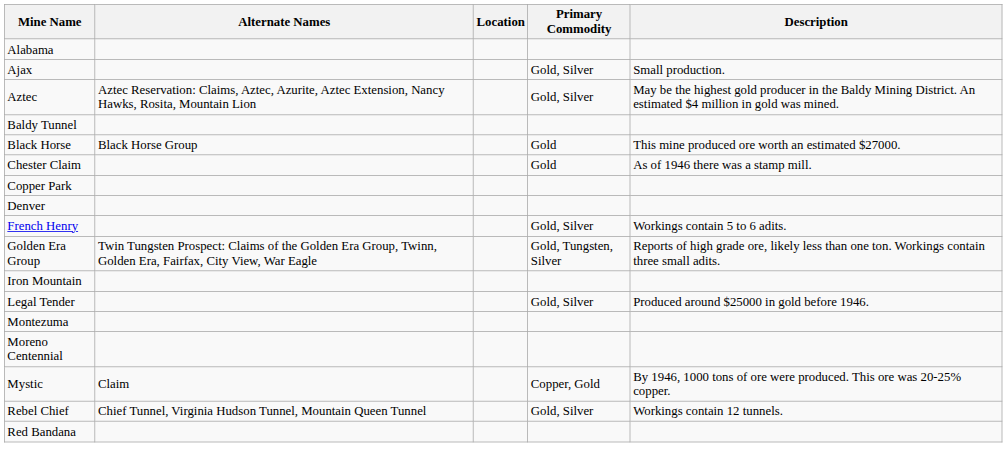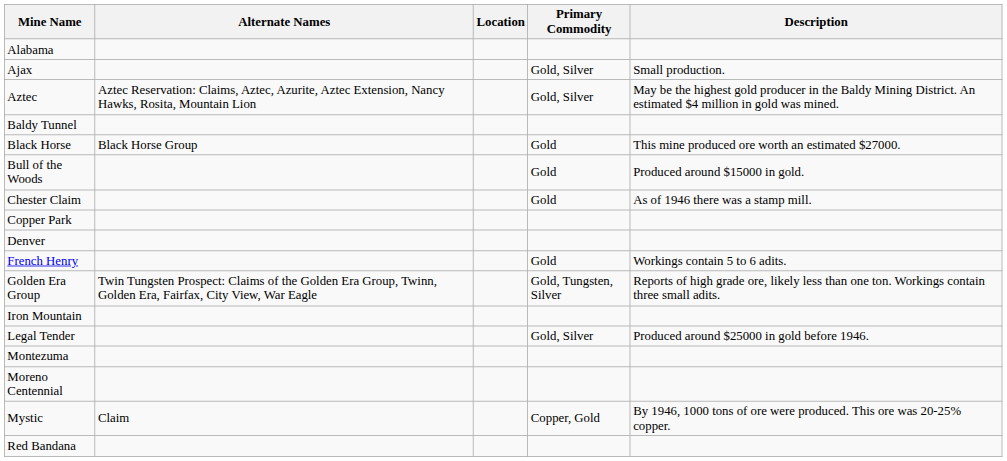 <table class="wikitable">
 <tr>
 <th>Mine Name</th>
 <th>Alternate Names</th>
 <th>Location</th>
 <th>Primary Commodity</th>
 <th>Description</th>
 </tr>
 <tr>
 <td>Alabama</td>
 <td></td>
 <td></td>
 <td></td>
 <td></td>
 </tr>
 <tr>
 <td>Ajax</td>
 <td></td>
 <td></td>
 <td>Gold, Silver</td>
 <td>Small production.</td>
 </tr>
 <tr>
 <td>Aztec</td>
 <td>Aztec Reservation: Claims, Aztec, Azurite, Aztec Extension, Nancy Hawks, Rosita, Mountain Lion</td>
 <td></td>
 <td>Gold, Silver</td>
 <td>May be the highest gold producer in the Baldy Mining District. An estimated $4 million in gold was mined.</td>
 </tr>
 <tr>
 <td>Baldy Tunnel</td>
 <td></td>
 <td></td>
 <td></td>
 <td></td>
 </tr>
 <tr>
 <td>Black Horse</td>
 <td>Black Horse Group</td>
 <td></td>
 <td>Gold</td>
 <td>This mine produced ore worth an estimated $27000.</td>
 </tr>
 <tr>
+<td>Bull of the Woods</td>
+<td></td>
+<td></td>
+<td>Gold</td>
+<td>Produced around $15000 in gold.</td>
+</tr>
+<tr>
 <td>Chester Claim</td>
 <td></td>
 <td></td>
 <td>Gold</td>
 <td>As of 1946 there was a stamp mill.</td>
 </tr>
 <tr>
 <td>Copper Park</td>
 <td></td>
 <td></td>
 <td></td>
 <td></td>
 </tr>
 <tr>
 <td>Denver</td>
 <td></td>
 <td></td>
 <td></td>
 <td></td>
 </tr>
 <tr>
 <td><a href='#'>French Henry</a></td>
 <td></td>
 <td></td>
-<td>Gold, Silver</td>
+<td>Gold</td>
 <td>Workings contain 5 to 6 adits.</td>
 </tr>
 <tr>
 <td>Golden Era Group</td>
 <td>Twin Tungsten Prospect: Claims of the Golden Era Group, Twinn, Golden Era, Fairfax, City View, War Eagle</td>
 <td></td>
 <td>Gold, Tungsten, Silver</td>
 <td>Reports of high grade ore, likely less than one ton. Workings contain three small adits.</td>
 </tr>
 <tr>
 <td>Iron Mountain</td>
 <td></td>
 <td></td>
 <td></td>
 <td></td>
 </tr>
 <tr>
 <td>Legal Tender</td>
 <td></td>
 <td></td>
 <td>Gold, Silver</td>
 <td>Produced around $25000 in gold before 1946.</td>
 </tr>
 <tr>
 <td>Montezuma</td>
 <td></td>
 <td></td>
 <td></td>
 <td></td>
 </tr>
 <tr>
 <td>Moreno Centennial</td>
 <td></td>
 <td></td>
 <td></td>
 <td></td>
 </tr>
 <tr>
 <td>Mystic</td>
 <td>Claim</td>
 <td></td>
 <td>Copper, Gold</td>
 <td>By 1946, 1000 tons of ore were produced. This ore was 20-25% copper.</td>
 </tr>
 <tr>
-<td>Rebel Chief</td>
-<td>Chief Tunnel, Virginia Hudson Tunnel, Mountain Queen Tunnel</td>
-<td></td>
-<td>Gold, Silver</td>
-<td>Workings contain 12 tunnels.</td>
-</tr>
-<tr>
 <td>Red Bandana</td>
 <td></td>
 <td></td>
 <td></td>
 <td></td>
 </tr>
 </table>
